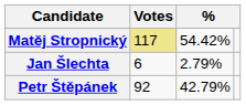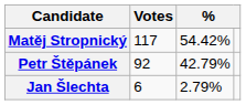 <table class="wikitable">
 <tr>
 <th>Candidate</th>
 <th>Votes</th>
 <th colspan=2>%</th>
 </tr>
 <tr>
 <th><a href='#'>Matěj Stropnický</a></th>
-<td style="background: khaki;">117</td>
+<td>117</td>
 <td>54.42%</td>
+<td></td>
+</tr>
+<tr>
+<th><a href='#'>Petr Štěpánek</a></th>
+<td>92</td>
+<td>42.79%</td>
 <td></td>
 </tr>
 <tr>
 <th><a href='#'>Jan Šlechta</a></th>
 <td>6</td>
 <td>2.79%</td>
 <td></td>
 </tr>
-<tr>
-<th><a href='#'>Petr Štěpánek</a></th>
-<td>92</td>
-<td>42.79%</td>
-<td></td>
-</tr>
 </table>
